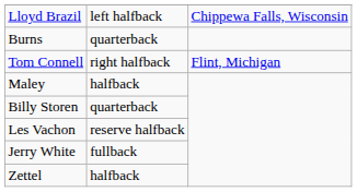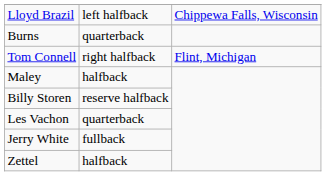 <table class="wikitable">
 <tr>
 </tr>
 <tr>
 <td><a href='#'>Lloyd Brazil</a></td>
 <td>left halfback</td>
 <td><a href='#'>Chippewa Falls, Wisconsin</a></td>
 </tr>
 <tr>
 <td>Burns</td>
 <td>quarterback</td>
 </tr>
 <tr>
 <td><a href='#'>Tom Connell</a></td>
 <td>right halfback</td>
 <td><a href='#'>Flint, Michigan</a></td>
 </tr>
 <tr>
 <td>Maley</td>
 <td>halfback</td>
 </tr>
 <tr>
 <td>Billy Storen</td>
-<td>quarterback</td>
+<td>reserve halfback</td>
 </tr>
 <tr>
 <td>Les Vachon</td>
-<td>reserve halfback</td>
+<td>quarterback</td>
 </tr>
 <tr>
 <td>Jerry White</td>
 <td>fullback</td>
 </tr>
 <tr>
 <td>Zettel</td>
 <td>halfback</td>
 </tr>
 </table>
